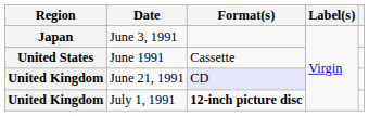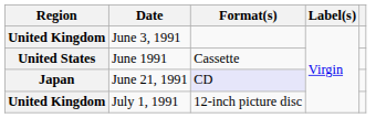 <table class="wikitable plainrowheaders">
 <tr>
 <th scope="col">Region</th>
 <th scope="col">Date</th>
 <th scope="col">Format(s)</th>
 <th scope="col">Label(s)</th>
 <th scope="col"></th>
 </tr>
 <tr>
-<th scope="row">Japan</th>
+<th scope="row">United Kingdom</th>
 <td>June 3, 1991</td>
 <td></td>
 <td rowspan="4"><a href='#'>Virgin</a></td>
 <td></td>
 </tr>
 <tr>
 <th scope="row">United States</th>
 <td>June 1991</td>
 <td>Cassette</td>
 <td></td>
 </tr>
 <tr>
-<th scope="row">United Kingdom</th>
+<th scope="row">Japan</th>
 <td>June 21, 1991</td>
 <td style="background: lavender;">CD</td>
 <td></td>
 </tr>
 <tr>
 <th scope="row">United Kingdom</th>
 <td>July 1, 1991</td>
-<td><strong>12-inch picture disc</strong></td>
+<td>12-inch picture disc</td>
 <td></td>
 </tr>
 </table>
